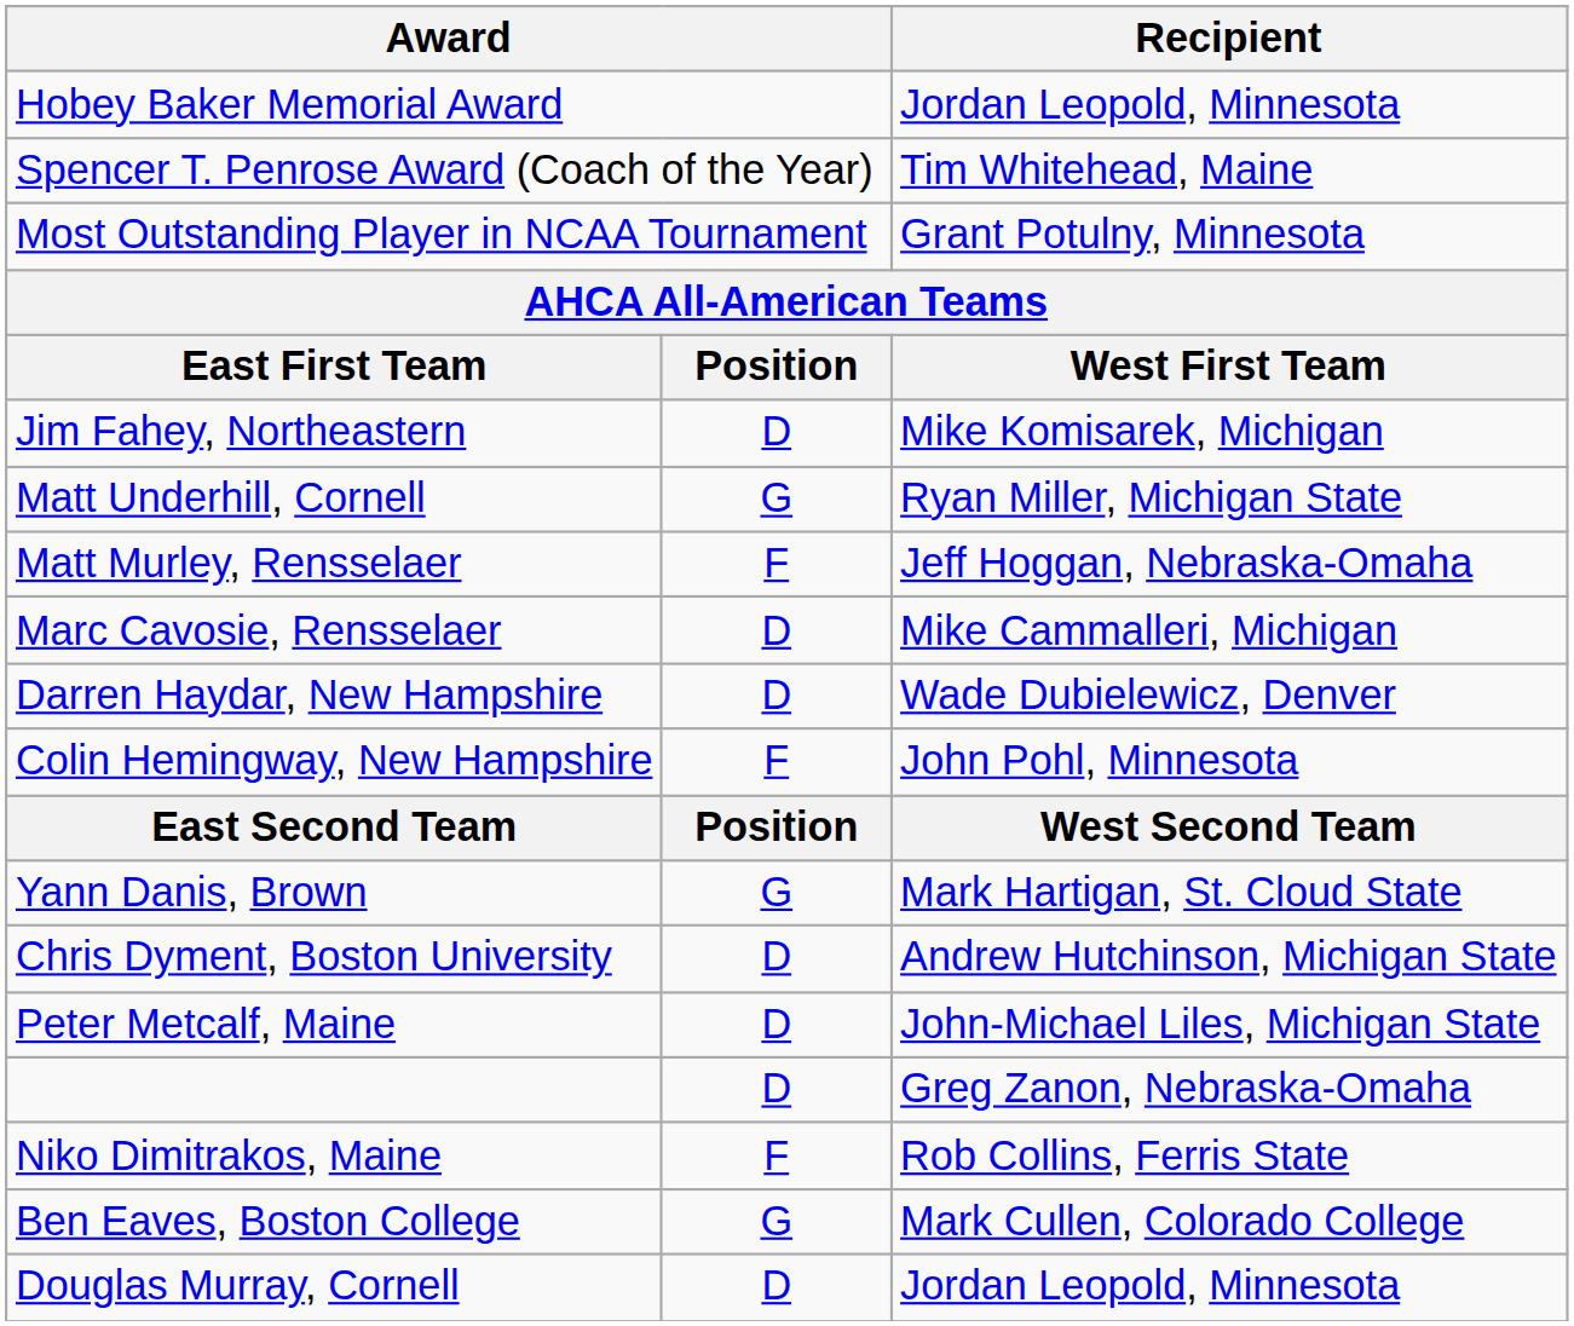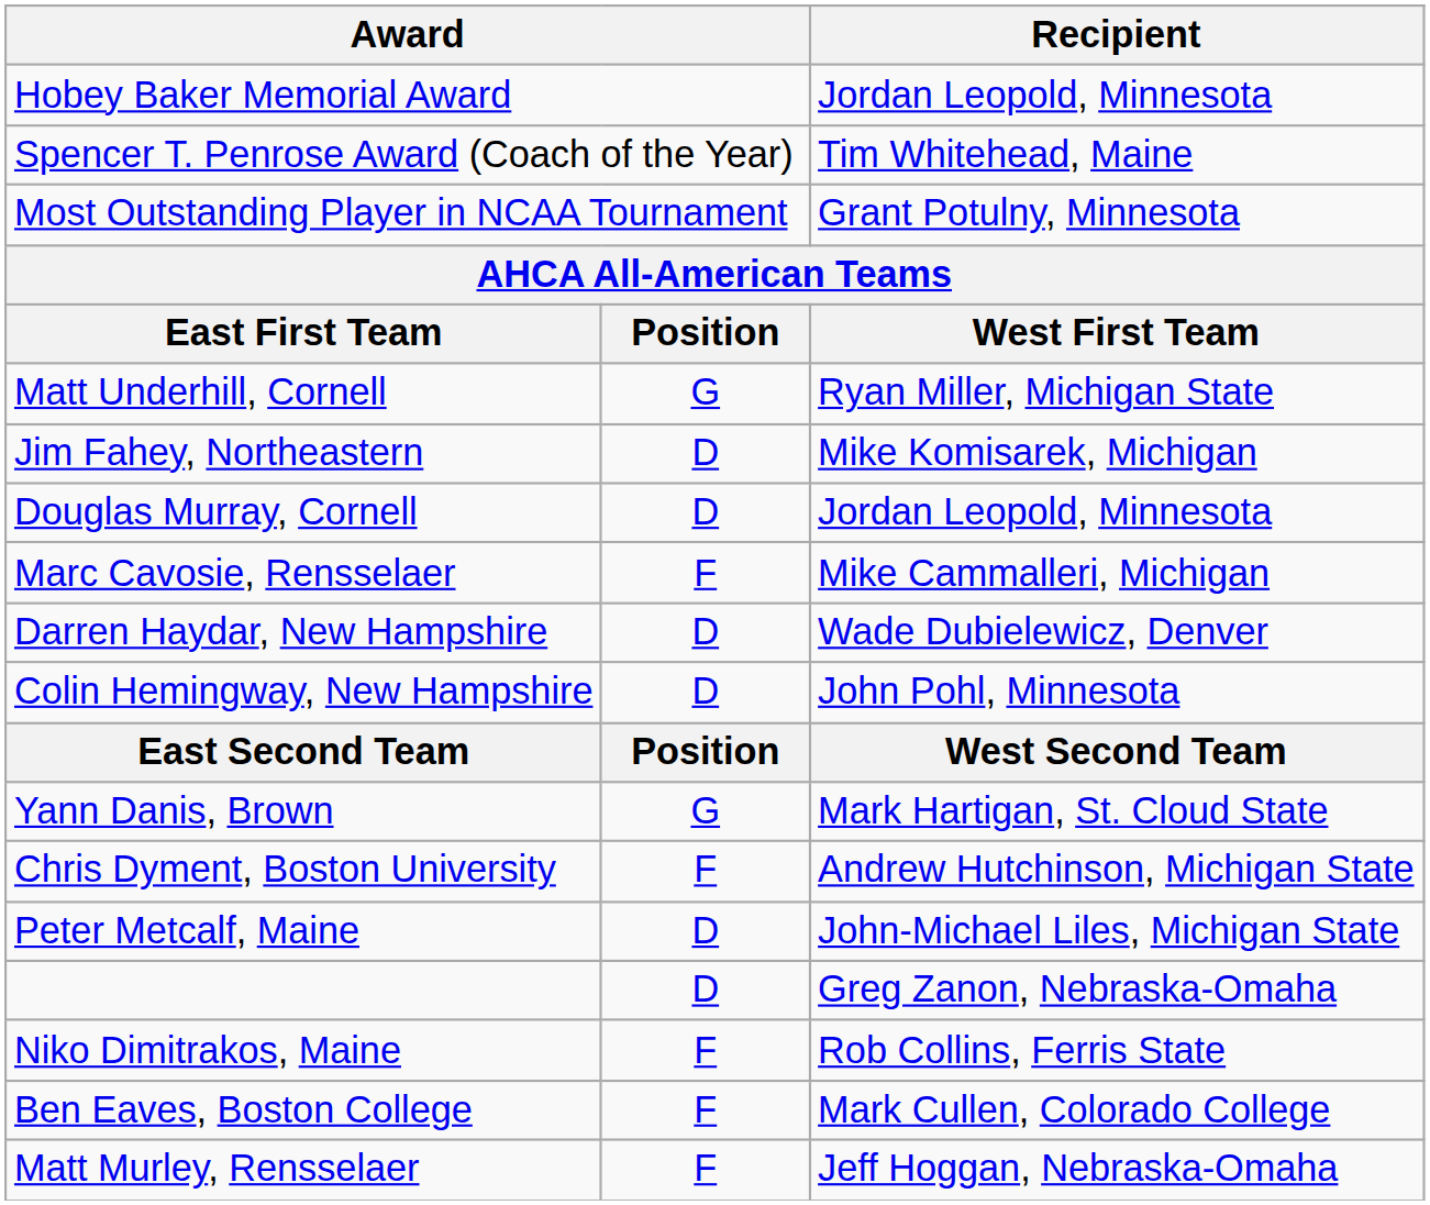 <table class="wikitable">
 <tr>
 <th colspan=2>Award</th>
 <th>Recipient</th>
 </tr>
 <tr>
 <td colspan=2><a href='#'>Hobey Baker Memorial Award</a></td>
 <td><a href='#'>Jordan Leopold</a>, <a href='#'>Minnesota</a></td>
 </tr>
 <tr>
 <td colspan=2><a href='#'>Spencer T. Penrose Award</a> (Coach of the Year)</td>
 <td><a href='#'>Tim Whitehead</a>, <a href='#'>Maine</a></td>
 </tr>
 <tr>
 <td colspan=2><a href='#'>Most Outstanding Player in NCAA Tournament</a></td>
 <td><a href='#'>Grant Potulny</a>, <a href='#'>Minnesota</a></td>
 </tr>
 <tr>
 <th colspan=3><a href='#'>AHCA All-American Teams</a></th>
 </tr>
 <tr>
 <th>East First Team</th>
 <th>  Position  </th>
 <th>West First Team</th>
 </tr>
 <tr>
+<td><a href='#'>Matt Underhill</a>, <a href='#'>Cornell</a></td>
+<td align=center><a href='#'>G</a></td>
+<td><a href='#'>Ryan Miller</a>, <a href='#'>Michigan State</a></td>
+</tr>
+<tr>
 <td><a href='#'>Jim Fahey</a>, <a href='#'>Northeastern</a></td>
 <td align=center><a href='#'>D</a></td>
 <td><a href='#'>Mike Komisarek</a>, <a href='#'>Michigan</a></td>
 </tr>
 <tr>
-<td><a href='#'>Matt Underhill</a>, <a href='#'>Cornell</a></td>
-<td align=center><a href='#'>G</a></td>
-<td><a href='#'>Ryan Miller</a>, <a href='#'>Michigan State</a></td>
-</tr>
-<tr>
-<td><a href='#'>Matt Murley</a>, <a href='#'>Rensselaer</a></td>
-<td align=center><a href='#'>F</a></td>
-<td><a href='#'>Jeff Hoggan</a>, <a href='#'>Nebraska-Omaha</a></td>
+<td><a href='#'>Douglas Murray</a>, <a href='#'>Cornell</a></td>
+<td align=center><a href='#'>D</a></td>
+<td><a href='#'>Jordan Leopold</a>, <a href='#'>Minnesota</a></td>
 </tr>
 <tr>
 <td><a href='#'>Marc Cavosie</a>, <a href='#'>Rensselaer</a></td>
-<td align=center><a href='#'>D</a></td>
+<td align=center><a href='#'>F</a></td>
 <td><a href='#'>Mike Cammalleri</a>, <a href='#'>Michigan</a></td>
 </tr>
 <tr>
 <td><a href='#'>Darren Haydar</a>, <a href='#'>New Hampshire</a></td>
 <td align=center><a href='#'>D</a></td>
 <td><a href='#'>Wade Dubielewicz</a>, <a href='#'>Denver</a></td>
 </tr>
 <tr>
 <td><a href='#'>Colin Hemingway</a>, <a href='#'>New Hampshire</a></td>
-<td align=center><a href='#'>F</a></td>
+<td align=center><a href='#'>D</a></td>
 <td><a href='#'>John Pohl</a>, <a href='#'>Minnesota</a></td>
 </tr>
 <tr>
 <th>East Second Team</th>
 <th>  Position  </th>
 <th>West Second Team</th>
 </tr>
 <tr>
 <td><a href='#'>Yann Danis</a>, <a href='#'>Brown</a></td>
 <td align=center><a href='#'>G</a></td>
 <td><a href='#'>Mark Hartigan</a>, <a href='#'>St. Cloud State</a></td>
 </tr>
 <tr>
 <td><a href='#'>Chris Dyment</a>, <a href='#'>Boston University</a></td>
-<td align=center><a href='#'>D</a></td>
+<td align=center><a href='#'>F</a></td>
 <td><a href='#'>Andrew Hutchinson</a>, <a href='#'>Michigan State</a></td>
 </tr>
 <tr>
 <td><a href='#'>Peter Metcalf</a>, <a href='#'>Maine</a></td>
 <td align=center><a href='#'>D</a></td>
 <td><a href='#'>John-Michael Liles</a>, <a href='#'>Michigan State</a></td>
 </tr>
 <tr>
 <td></td>
 <td align=center><a href='#'>D</a></td>
 <td><a href='#'>Greg Zanon</a>, <a href='#'>Nebraska-Omaha</a></td>
 </tr>
 <tr>
 <td><a href='#'>Niko Dimitrakos</a>, <a href='#'>Maine</a></td>
 <td align=center><a href='#'>F</a></td>
 <td><a href='#'>Rob Collins</a>, <a href='#'>Ferris State</a></td>
 </tr>
 <tr>
 <td><a href='#'>Ben Eaves</a>, <a href='#'>Boston College</a></td>
-<td align=center><a href='#'>G</a></td>
+<td align=center><a href='#'>F</a></td>
 <td><a href='#'>Mark Cullen</a>, <a href='#'>Colorado College</a></td>
 </tr>
 <tr>
-<td><a href='#'>Douglas Murray</a>, <a href='#'>Cornell</a></td>
-<td align=center><a href='#'>D</a></td>
-<td><a href='#'>Jordan Leopold</a>, <a href='#'>Minnesota</a></td>
+<td><a href='#'>Matt Murley</a>, <a href='#'>Rensselaer</a></td>
+<td align=center><a href='#'>F</a></td>
+<td><a href='#'>Jeff Hoggan</a>, <a href='#'>Nebraska-Omaha</a></td>
 </tr>
 </table>
